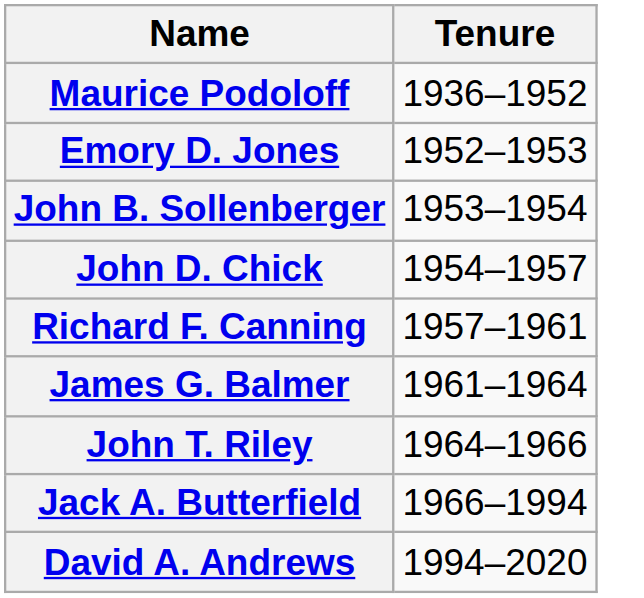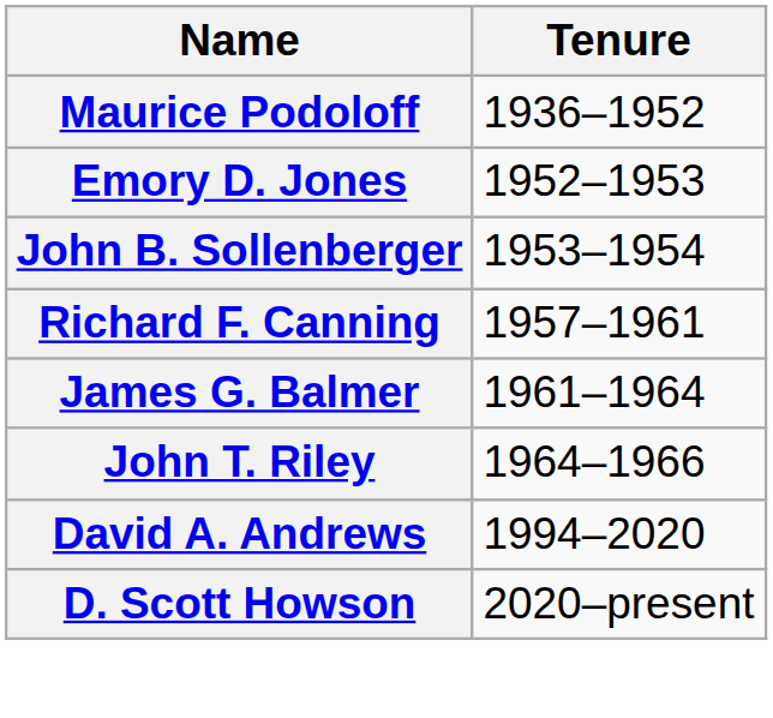 <table class="wikitable plainrowheaders" style="text-align:left;">
 <tr>
 <th scope="col">Name</th>
 <th scope="col">Tenure</th>
 </tr>
 <tr>
 <th scope="row"><a href='#'>Maurice Podoloff</a></th>
 <td>1936–1952</td>
 </tr>
 <tr>
 <th scope="row"><a href='#'>Emory D. Jones</a></th>
 <td>1952–1953</td>
 </tr>
 <tr>
 <th scope="row"><a href='#'>John B. Sollenberger</a></th>
 <td>1953–1954</td>
 </tr>
 <tr>
-<th scope="row"><a href='#'>John D. Chick</a></th>
-<td>1954–1957</td>
-</tr>
-<tr>
 <th scope="row"><a href='#'>Richard F. Canning</a></th>
 <td>1957–1961</td>
 </tr>
 <tr>
 <th scope="row"><a href='#'>James G. Balmer</a></th>
 <td>1961–1964</td>
 </tr>
 <tr>
 <th scope="row"><a href='#'>John T. Riley</a></th>
 <td>1964–1966</td>
 </tr>
 <tr>
-<th scope="row"><a href='#'>Jack A. Butterfield</a></th>
-<td>1966–1994</td>
-</tr>
-<tr>
 <th scope="row"><a href='#'>David A. Andrews</a></th>
 <td>1994–2020</td>
 </tr>
+<tr>
+<th scope="row"><a href='#'>D. Scott Howson</a></th>
+<td>2020–present</td>
+</tr>
 </table>
